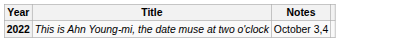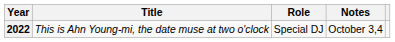 <table class="wikitable  plainrowheaders">
 <tr>
 <th scope="col">Year</th>
 <th scope="col">Title</th>
+<th scope="col">Role</th>
 <th scope="col" class="unsortable">Notes</th>
 <th scope="col" class="unsortable"></th>
 </tr>
 <tr>
 <th scope="row">2022</th>
 <td><em>This is Ahn Young-mi, the date muse at two o'clock</em></td>
+<td>Special DJ</td>
 <td>October 3,4</td>
 <td style="text-align:center"></td>
 </tr>
 </table>
